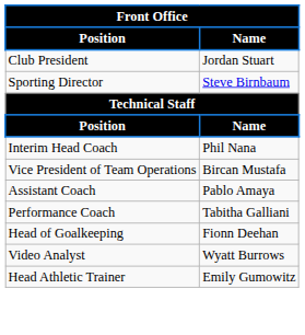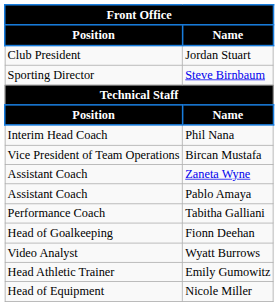 <table class="wikitable">
 <tr>
 <th colspan="2" style="background:#000000; color:#FFFFFF; border:2px solid #187cdc;">Front Office</th>
 </tr>
 <tr>
 <th style="background:#000000; color:#FFFFFF; border:2px solid #187cdc;">Position</th>
 <th style="background:#000000; color:#FFFFFF; border:2px solid #187cdc;">Name</th>
 </tr>
 <tr>
 <td>Club President</td>
 <td> Jordan Stuart</td>
 </tr>
 <tr>
 <td>Sporting Director</td>
 <td> <a href='#'>Steve Birnbaum</a></td>
 </tr>
 <tr>
 <th colspan="2" style="background:#000000; color:#FFFFFF;">Technical Staff</th>
 </tr>
 <tr>
 <th style="background:#000000; color:#FFFFFF; border:2px solid #187cdc;">Position</th>
 <th style="background:#000000; color:#FFFFFF; border:2px solid #187cdc;">Name</th>
 </tr>
 <tr>
 <td>Interim Head Coach</td>
 <td> Phil Nana</td>
 </tr>
 <tr>
 <td>Vice President of Team Operations</td>
 <td> Bircan Mustafa</td>
 </tr>
 <tr>
 <td>Assistant Coach</td>
+<td> <a href='#'>Zaneta Wyne</a></td>
+</tr>
+<tr>
+<td>Assistant Coach</td>
 <td> Pablo Amaya</td>
 </tr>
 <tr>
 <td>Performance Coach</td>
 <td> Tabitha Galliani</td>
 </tr>
 <tr>
 <td>Head of Goalkeeping</td>
 <td> Fionn Deehan</td>
 </tr>
 <tr>
 <td>Video Analyst</td>
 <td> Wyatt Burrows</td>
 </tr>
 <tr>
 <td>Head Athletic Trainer</td>
 <td> Emily Gumowitz</td>
 </tr>
+<tr>
+<td>Head of Equipment</td>
+<td> Nicole Miller</td>
+</tr>
 </table>
